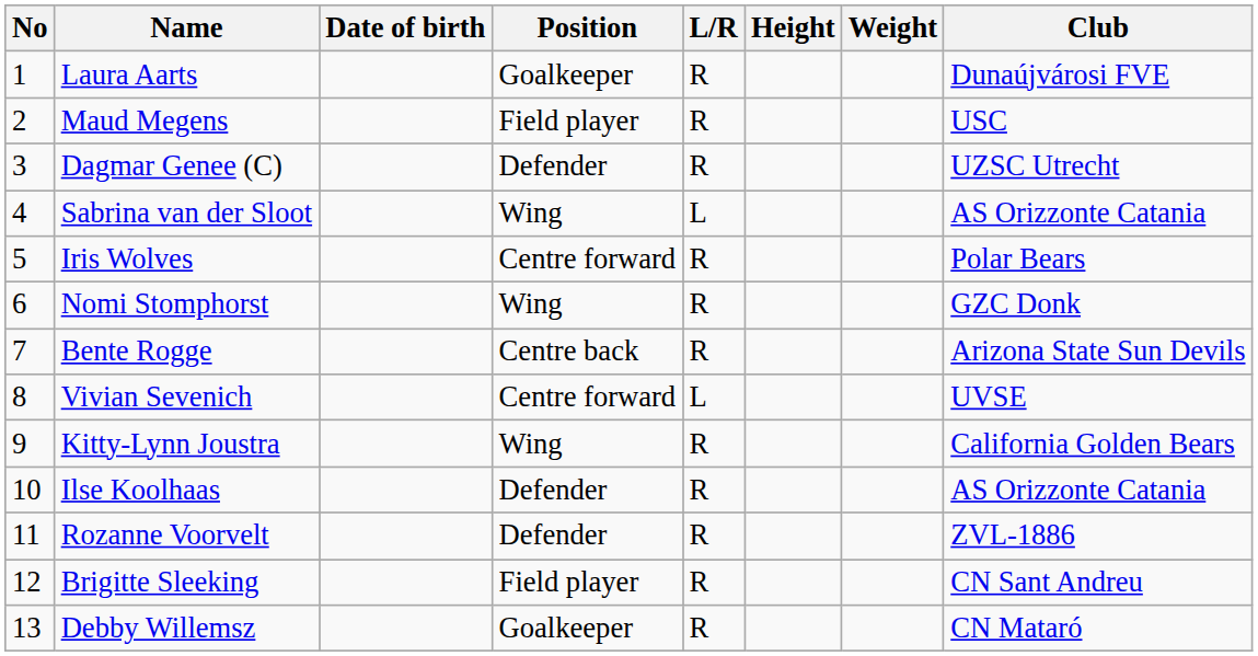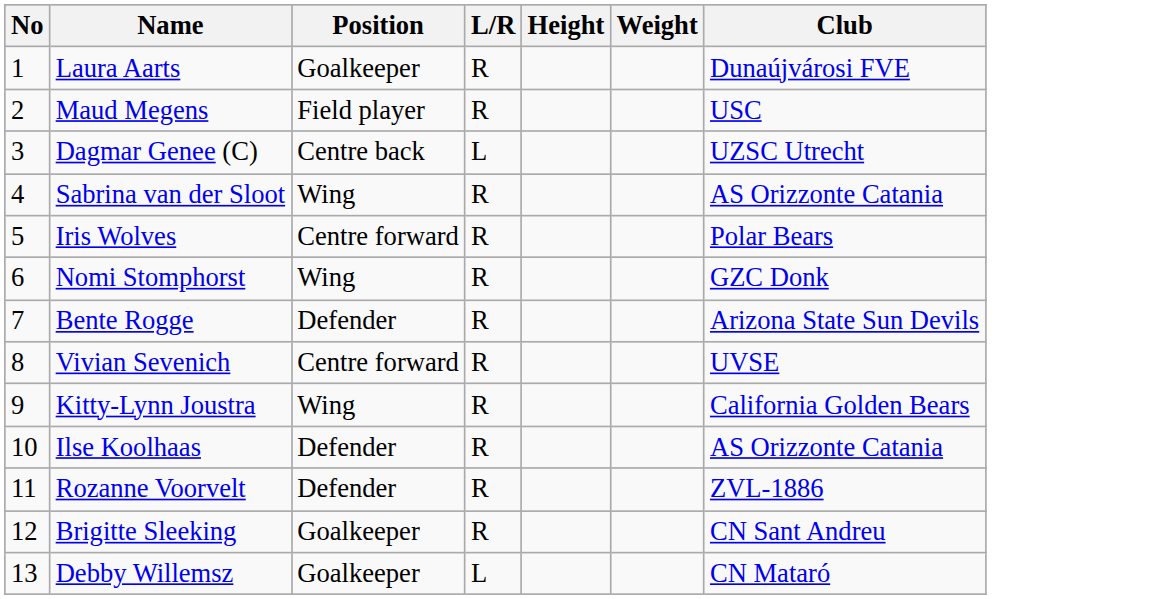 <table class="wikitable sortable" text-align:center;">
 <tr>
 <th>No</th>
 <th>Name</th>
-<th>Date of birth</th>
 <th>Position</th>
 <th>L/R</th>
 <th>Height</th>
 <th>Weight</th>
 <th>Club</th>
 </tr>
 <tr>
 <td>1</td>
 <td align=left><a href='#'>Laura Aarts</a></td>
-<td align=left></td>
 <td>Goalkeeper</td>
 <td>R</td>
 <td></td>
 <td></td>
 <td align=left> <a href='#'>Dunaújvárosi FVE</a></td>
 </tr>
 <tr>
 <td>2</td>
 <td align=left><a href='#'>Maud Megens</a></td>
-<td align=left></td>
 <td>Field player</td>
 <td>R</td>
 <td></td>
 <td></td>
 <td align=left> <a href='#'>USC</a></td>
 </tr>
 <tr>
 <td>3</td>
 <td align=left><a href='#'>Dagmar Genee</a> (C)</td>
-<td align=left></td>
-<td>Defender</td>
-<td>R</td>
+<td>Centre back</td>
+<td>L</td>
 <td></td>
 <td></td>
 <td align=left> <a href='#'>UZSC Utrecht</a></td>
 </tr>
 <tr>
 <td>4</td>
 <td align=left><a href='#'>Sabrina van der Sloot</a></td>
-<td align=left></td>
 <td>Wing</td>
-<td>L</td>
+<td>R</td>
 <td></td>
 <td></td>
 <td align=left> <a href='#'>AS Orizzonte Catania</a></td>
 </tr>
 <tr>
 <td>5</td>
 <td align=left><a href='#'>Iris Wolves</a></td>
-<td align=left></td>
 <td>Centre forward</td>
 <td>R</td>
 <td></td>
 <td></td>
 <td align=left> <a href='#'>Polar Bears</a></td>
 </tr>
 <tr>
 <td>6</td>
 <td align=left><a href='#'>Nomi Stomphorst</a></td>
-<td align=left></td>
 <td>Wing</td>
 <td>R</td>
 <td></td>
 <td></td>
 <td align=left> <a href='#'>GZC Donk</a></td>
 </tr>
 <tr>
 <td>7</td>
 <td align=left><a href='#'>Bente Rogge</a></td>
-<td align=left></td>
-<td>Centre back</td>
+<td>Defender</td>
 <td>R</td>
 <td></td>
 <td></td>
 <td align=left> <a href='#'>Arizona State Sun Devils</a></td>
 </tr>
 <tr>
 <td>8</td>
 <td align=left><a href='#'>Vivian Sevenich</a></td>
-<td align=left></td>
 <td>Centre forward</td>
-<td>L</td>
+<td>R</td>
 <td></td>
 <td></td>
 <td align=left> <a href='#'>UVSE</a></td>
 </tr>
 <tr>
 <td>9</td>
 <td align=left><a href='#'>Kitty-Lynn Joustra</a></td>
-<td align=left></td>
 <td>Wing</td>
 <td>R</td>
 <td></td>
 <td></td>
 <td align=left> <a href='#'>California Golden Bears</a></td>
 </tr>
 <tr>
 <td>10</td>
 <td align=left><a href='#'>Ilse Koolhaas</a></td>
-<td align=left></td>
 <td>Defender</td>
 <td>R</td>
 <td></td>
 <td></td>
 <td align=left> <a href='#'>AS Orizzonte Catania</a></td>
 </tr>
 <tr>
 <td>11</td>
 <td align=left><a href='#'>Rozanne Voorvelt</a></td>
-<td align=left></td>
 <td>Defender</td>
 <td>R</td>
 <td></td>
 <td></td>
 <td align=left> <a href='#'>ZVL-1886</a></td>
 </tr>
 <tr>
 <td>12</td>
 <td align=left><a href='#'>Brigitte Sleeking</a></td>
-<td align=left></td>
-<td>Field player</td>
+<td>Goalkeeper</td>
 <td>R</td>
 <td></td>
 <td></td>
 <td align=left> <a href='#'>CN Sant Andreu</a></td>
 </tr>
 <tr>
 <td>13</td>
 <td align=left><a href='#'>Debby Willemsz</a></td>
-<td align=left></td>
 <td>Goalkeeper</td>
-<td>R</td>
+<td>L</td>
 <td></td>
 <td></td>
 <td align=left> <a href='#'>CN Mataró</a></td>
 </tr>
 </table>
